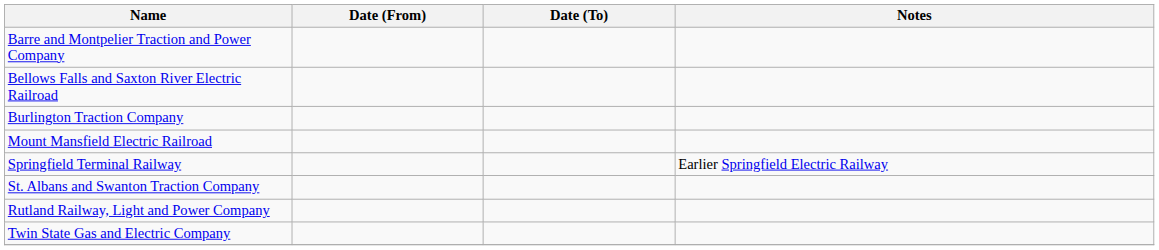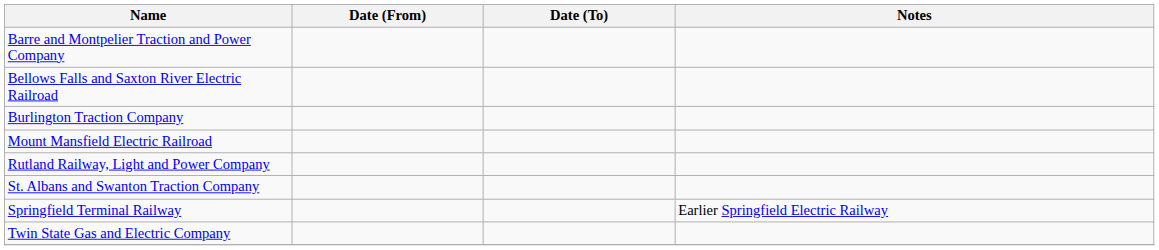 <table class="wikitable sortable" width=100%>
 <tr>
 <th width=15%>Name</th>
 <th width=10%>Date (From)</th>
 <th width=10%>Date (To)</th>
 <th class="unsortable" width=25%>Notes</th>
 </tr>
 <tr>
 <td><a href='#'>Barre and Montpelier Traction and Power Company</a></td>
 <td></td>
 <td></td>
 <td></td>
 </tr>
 <tr>
 <td><a href='#'>Bellows Falls and Saxton River Electric Railroad</a></td>
 <td></td>
 <td></td>
 <td></td>
 </tr>
 <tr>
 <td><a href='#'>Burlington Traction Company</a></td>
 <td></td>
 <td></td>
 <td></td>
 </tr>
 <tr>
 <td><a href='#'>Mount Mansfield Electric Railroad</a></td>
 <td></td>
 <td></td>
 <td></td>
 </tr>
 <tr>
-<td><a href='#'>Springfield Terminal Railway</a></td>
+<td><a href='#'>Rutland Railway, Light and Power Company</a></td>
 <td></td>
 <td></td>
-<td>Earlier <a href='#'>Springfield Electric Railway</a></td>
+<td></td>
 </tr>
 <tr>
 <td><a href='#'>St. Albans and Swanton Traction Company</a></td>
 <td></td>
 <td></td>
 <td></td>
 </tr>
 <tr>
-<td><a href='#'>Rutland Railway, Light and Power Company</a></td>
+<td><a href='#'>Springfield Terminal Railway</a></td>
 <td></td>
 <td></td>
-<td></td>
+<td>Earlier <a href='#'>Springfield Electric Railway</a></td>
 </tr>
 <tr>
 <td><a href='#'>Twin State Gas and Electric Company</a></td>
 <td></td>
 <td></td>
 <td></td>
 </tr>
 <tr>
 </tr>
 </table>
